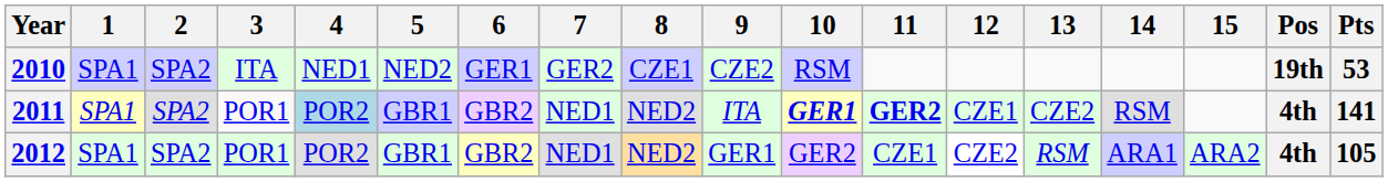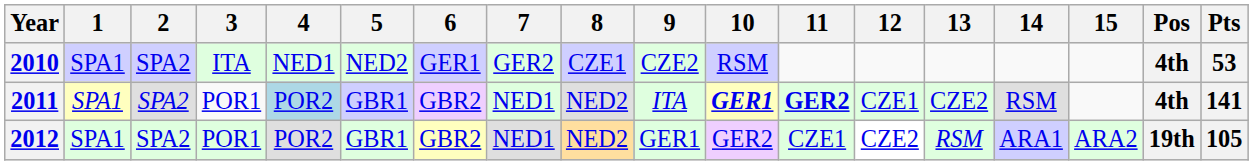 <table class="wikitable" style="text-align:center;">
 <tr>
 <th>Year</th>
 <th>1</th>
 <th>2</th>
 <th>3</th>
 <th>4</th>
 <th>5</th>
 <th>6</th>
 <th>7</th>
 <th>8</th>
 <th>9</th>
 <th>10</th>
 <th>11</th>
 <th>12</th>
 <th>13</th>
 <th>14</th>
 <th>15</th>
 <th>Pos</th>
 <th>Pts</th>
 </tr>
 <tr>
 <th><a href='#'>2010</a></th>
 <td style="background:#cfcfff;"><a href='#'>SPA1</a><br></td>
 <td style="background:#cfcfff;"><a href='#'>SPA2</a><br></td>
 <td style="background:#dfffdf;"><a href='#'>ITA</a><br></td>
 <td style="background:#dfffdf;"><a href='#'>NED1</a><br></td>
 <td style="background:#dfffdf;"><a href='#'>NED2</a><br></td>
 <td style="background:#cfcfff;"><a href='#'>GER1</a><br></td>
 <td style="background:#dfffdf;"><a href='#'>GER2</a><br></td>
 <td style="background:#cfcfff;"><a href='#'>CZE1</a><br></td>
 <td style="background:#dfffdf;"><a href='#'>CZE2</a><br></td>
 <td style="background:#cfcfff;"><a href='#'>RSM</a><br></td>
 <td></td>
 <td></td>
 <td></td>
 <td></td>
 <td></td>
-<th>19th</th>
+<th>4th</th>
 <th>53</th>
 </tr>
 <tr>
 <th><a href='#'>2011</a></th>
 <td style="background:#ffffbf;"><em><a href='#'>SPA1</a></em><br></td>
 <td style="background:#dfdfdf;"><em><a href='#'>SPA2</a></em><br></td>
 <td><a href='#'>POR1</a></td>
 <td style="background: lightblue;"><a href='#'>POR2</a></td>
 <td style="background:#cfcfff;"><a href='#'>GBR1</a><br></td>
 <td style="background:#efcfff;"><a href='#'>GBR2</a><br></td>
 <td style="background:#dfffdf;"><a href='#'>NED1</a><br></td>
 <td style="background:#dfdfdf;"><a href='#'>NED2</a><br></td>
 <td style="background:#dfffdf;"><em><a href='#'>ITA</a></em><br></td>
 <td style="background:#ffffbf;"><strong><em><a href='#'>GER1</a></em></strong><br></td>
 <td style="background:#dfffdf;"><strong><a href='#'>GER2</a></strong><br></td>
 <td style="background:#dfffdf;"><a href='#'>CZE1</a><br></td>
 <td style="background:#dfffdf;"><a href='#'>CZE2</a><br></td>
 <td style="background:#dfdfdf;"><a href='#'>RSM</a><br></td>
 <td></td>
 <th>4th</th>
 <th>141</th>
 </tr>
 <tr>
 <th><a href='#'>2012</a></th>
 <td style="background:#dfffdf;"><a href='#'>SPA1</a><br></td>
 <td style="background:#dfffdf;"><a href='#'>SPA2</a><br></td>
 <td style="background:#dfffdf;"><a href='#'>POR1</a><br></td>
 <td style="background:#dfdfdf;"><a href='#'>POR2</a><br></td>
 <td style="background:#dfffdf;"><a href='#'>GBR1</a><br></td>
 <td style="background:#ffffbf;"><a href='#'>GBR2</a><br></td>
 <td style="background:#dfdfdf;"><a href='#'>NED1</a><br></td>
 <td style="background:#ffdf9f;"><a href='#'>NED2</a><br></td>
 <td style="background:#dfffdf;"><a href='#'>GER1</a><br></td>
 <td style="background:#efcfff;"><a href='#'>GER2</a><br></td>
 <td style="background:#dfffdf;"><a href='#'>CZE1</a><br></td>
 <td style="background:#ffffff;"><a href='#'>CZE2</a><br></td>
 <td style="background:#dfffdf;"><em><a href='#'>RSM</a></em><br></td>
 <td style="background:#cfcfff;"><a href='#'>ARA1</a><br></td>
 <td style="background:#dfffdf;"><a href='#'>ARA2</a><br></td>
-<th>4th</th>
+<th>19th</th>
 <th>105</th>
 </tr>
 </table>
